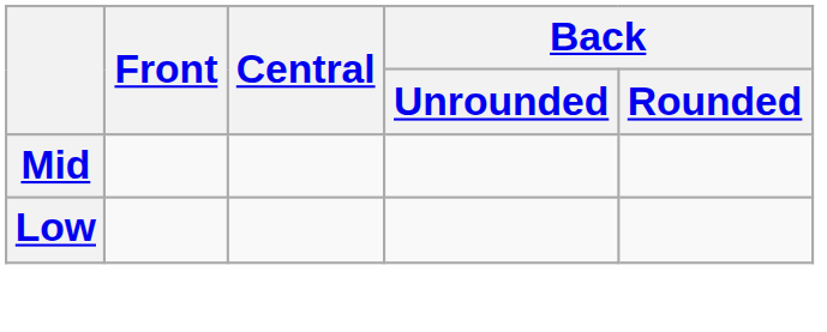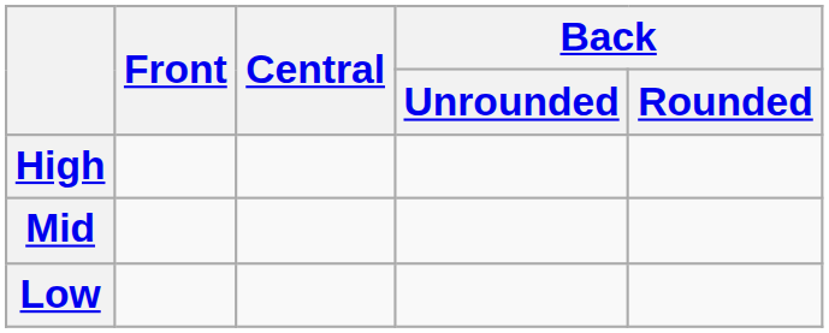 <table class="wikitable" style="text-align: center;">
 <tr>
 <th rowspan="2"></th>
 <th rowspan="2"><a href='#'>Front</a></th>
 <th rowspan="2"><a href='#'>Central</a></th>
 <th colspan="2"><a href='#'>Back</a></th>
 </tr>
 <tr>
 <th><a href='#'>Unrounded</a></th>
 <th><a href='#'>Rounded</a></th>
+</tr>
+<tr>
+<th><a href='#'>High</a></th>
+<td></td>
+<td></td>
+<td> </td>
+<td></td>
 </tr>
 <tr>
 <th><a href='#'>Mid</a></th>
 <td></td>
 <td></td>
 <td> </td>
 <td></td>
 </tr>
 <tr>
 <th><a href='#'>Low</a></th>
 <td></td>
 <td></td>
 <td></td>
 <td></td>
 </tr>
 </table>
